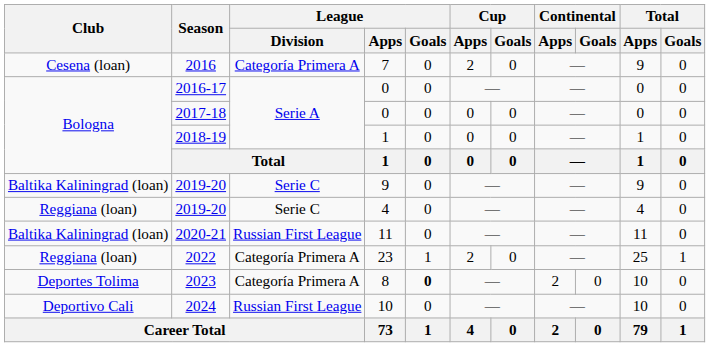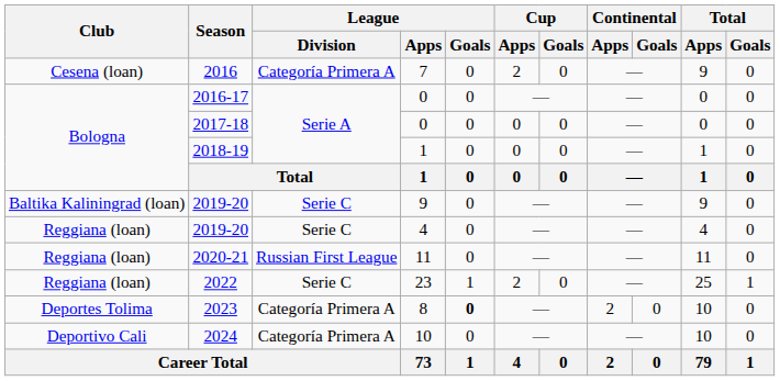 <table class="wikitable" border="1" style="text-align: center;">
 <tr>
 <th rowspan="2">Club</th>
 <th rowspan="2">Season</th>
 <th colspan="3">League</th>
 <th colspan="2">Cup</th>
 <th colspan="2">Continental</th>
 <th colspan="2">Total</th>
 </tr>
 <tr>
 <th>Division</th>
 <th>Apps</th>
 <th>Goals</th>
 <th>Apps</th>
 <th>Goals</th>
 <th>Apps</th>
 <th>Goals</th>
 <th>Apps</th>
 <th>Goals</th>
 </tr>
 <tr>
 <td><a href='#'>Cesena</a> (loan)</td>
 <td><a href='#'>2016</a></td>
 <td><a href='#'>Categoría Primera A</a></td>
 <td>7</td>
 <td>0</td>
 <td>2</td>
 <td>0</td>
 <td colspan="2">—</td>
 <td>9</td>
 <td>0</td>
 </tr>
 <tr>
 <td rowspan="4"><a href='#'>Bologna</a></td>
 <td><a href='#'>2016-17</a></td>
 <td rowspan="3"><a href='#'>Serie A</a></td>
 <td>0</td>
 <td>0</td>
 <td colspan="2">—</td>
 <td colspan="2">—</td>
 <td>0</td>
 <td>0</td>
 </tr>
 <tr>
 <td><a href='#'>2017-18</a></td>
 <td>0</td>
 <td>0</td>
 <td>0</td>
 <td>0</td>
 <td colspan="2">—</td>
 <td>0</td>
 <td>0</td>
 </tr>
 <tr>
 <td><a href='#'>2018-19</a></td>
 <td>1</td>
 <td>0</td>
 <td>0</td>
 <td>0</td>
 <td colspan="2">—</td>
 <td>1</td>
 <td>0</td>
 </tr>
 <tr>
 <th colspan="2">Total</th>
 <th>1</th>
 <th>0</th>
 <th>0</th>
 <th>0</th>
 <th colspan="2">—</th>
 <th>1</th>
 <th>0</th>
 </tr>
 <tr>
 <td><a href='#'>Baltika Kaliningrad</a> (loan)</td>
 <td><a href='#'>2019-20</a></td>
 <td><a href='#'>Serie C</a></td>
 <td>9</td>
 <td>0</td>
 <td colspan="2">—</td>
 <td colspan="2">—</td>
 <td>9</td>
 <td>0</td>
 </tr>
 <tr>
 <td><a href='#'>Reggiana</a> (loan)</td>
 <td><a href='#'>2019-20</a></td>
 <td>Serie C</td>
 <td>4</td>
 <td>0</td>
 <td colspan="2">—</td>
 <td colspan="2">—</td>
 <td>4</td>
 <td>0</td>
 </tr>
 <tr>
-<td><a href='#'>Baltika Kaliningrad</a> (loan)</td>
+<td><a href='#'>Reggiana</a> (loan)</td>
 <td><a href='#'>2020-21</a></td>
 <td><a href='#'>Russian First League</a></td>
 <td>11</td>
 <td>0</td>
 <td colspan="2">—</td>
 <td colspan="2">—</td>
 <td>11</td>
 <td>0</td>
 </tr>
 <tr>
 <td><a href='#'>Reggiana</a> (loan)</td>
 <td><a href='#'>2022</a></td>
-<td>Categoría Primera A</td>
+<td>Serie C</td>
 <td>23</td>
 <td>1</td>
 <td>2</td>
 <td>0</td>
 <td colspan="2">—</td>
 <td>25</td>
 <td>1</td>
 </tr>
 <tr>
 <td><a href='#'>Deportes Tolima</a></td>
 <td><a href='#'>2023</a></td>
 <td>Categoría Primera A</td>
 <td>8</td>
 <td><strong>0</strong></td>
 <td colspan="2">—</td>
 <td>2</td>
 <td>0</td>
 <td>10</td>
 <td>0</td>
 </tr>
 <tr>
 <td><a href='#'>Deportivo Cali</a></td>
 <td><a href='#'>2024</a></td>
-<td><a href='#'>Russian First League</a></td>
+<td>Categoría Primera A</td>
 <td>10</td>
 <td>0</td>
 <td colspan="2">—</td>
 <td colspan="2">—</td>
 <td>10</td>
 <td>0</td>
 </tr>
 <tr>
 <th colspan="3">Career Total</th>
 <th>73</th>
 <th>1</th>
 <th>4</th>
 <th>0</th>
 <th>2</th>
 <th>0</th>
 <th>79</th>
 <th>1</th>
 </tr>
 </table>
